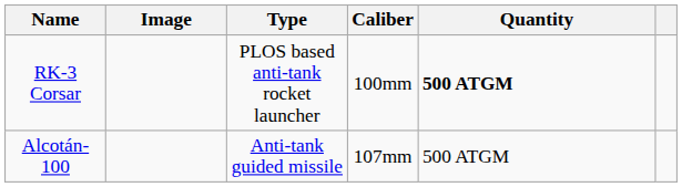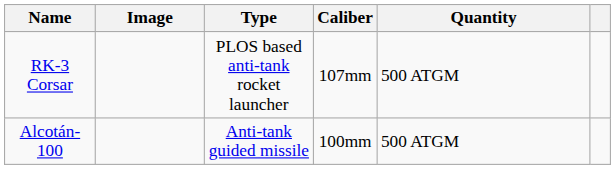 <table class="wikitable" style="width:90%;">
 <tr>
 <th style="width:15%;">Name</th>
 <th style="width:18%;">Image</th>
 <th style="width:18%;">Type</th>
 <th style="width:7%;">Caliber</th>
 <th>Quantity</th>
 <th></th>
 </tr>
 <tr>
 <td ! style="text-align: center;"><a href='#'>RK-3 Corsar</a></td>
 <td></td>
 <td ! style="text-align: center;">PLOS based <a href='#'>anti-tank</a> rocket launcher</td>
-<td ! style="text-align: center;">100mm</td>
-<td><strong>500 ATGM</strong></td>
+<td ! style="text-align: center;">107mm</td>
+<td>500 ATGM</td>
 <td></td>
 </tr>
 <tr>
 <td ! style="text-align: center;"><a href='#'>Alcotán-100</a></td>
 <td></td>
 <td ! style="text-align: center;"><a href='#'>Anti-tank guided missile</a></td>
-<td ! style="text-align: center;">107mm</td>
+<td ! style="text-align: center;">100mm</td>
 <td>500 ATGM</td>
 <td></td>
 </tr>
 </table>
